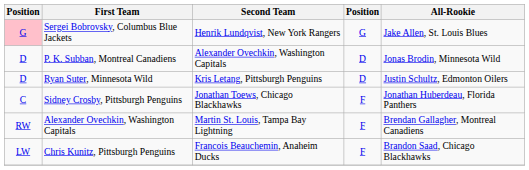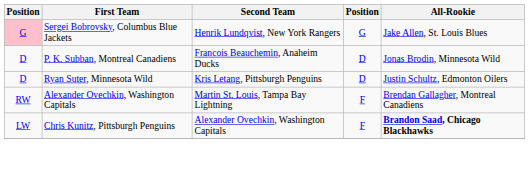 <table class="wikitable">
 <tr>
 <th>Position</th>
 <th>First Team</th>
 <th>Second Team</th>
 <th>Position</th>
 <th>All-Rookie</th>
 </tr>
 <tr>
 <td align=center style="background: pink;"><a href='#'>G</a></td>
 <td><a href='#'>Sergei Bobrovsky</a>, Columbus Blue Jackets</td>
 <td><a href='#'>Henrik Lundqvist</a>, New York Rangers</td>
 <td align=center><a href='#'>G</a></td>
 <td><a href='#'>Jake Allen</a>, St. Louis Blues</td>
 </tr>
 <tr>
 <td align=center><a href='#'>D</a></td>
 <td><a href='#'>P. K. Subban</a>, Montreal Canadiens</td>
-<td><a href='#'>Alexander Ovechkin</a>, Washington Capitals</td>
+<td><a href='#'>Francois Beauchemin</a>, Anaheim Ducks</td>
 <td align=center><a href='#'>D</a></td>
 <td><a href='#'>Jonas Brodin</a>, Minnesota Wild</td>
 </tr>
 <tr>
 <td align=center><a href='#'>D</a></td>
 <td><a href='#'>Ryan Suter</a>, Minnesota Wild</td>
 <td><a href='#'>Kris Letang</a>, Pittsburgh Penguins</td>
 <td align=center><a href='#'>D</a></td>
 <td><a href='#'>Justin Schultz</a>, Edmonton Oilers</td>
 </tr>
 <tr>
-<td align=center><a href='#'>C</a></td>
-<td><a href='#'>Sidney Crosby</a>, Pittsburgh Penguins</td>
-<td><a href='#'>Jonathan Toews</a>, Chicago Blackhawks</td>
-<td align=center><a href='#'>F</a></td>
-<td><a href='#'>Jonathan Huberdeau</a>, Florida Panthers</td>
-</tr>
-<tr>
 <td align=center><a href='#'>RW</a></td>
 <td><a href='#'>Alexander Ovechkin</a>, Washington Capitals</td>
 <td><a href='#'>Martin St. Louis</a>, Tampa Bay Lightning</td>
 <td align=center><a href='#'>F</a></td>
 <td><a href='#'>Brendan Gallagher</a>, Montreal Canadiens</td>
 </tr>
 <tr>
 <td align=center><a href='#'>LW</a></td>
 <td><a href='#'>Chris Kunitz</a>, Pittsburgh Penguins</td>
-<td><a href='#'>Francois Beauchemin</a>, Anaheim Ducks</td>
+<td><a href='#'>Alexander Ovechkin</a>, Washington Capitals</td>
 <td align=center><a href='#'>F</a></td>
-<td><a href='#'>Brandon Saad</a>, Chicago Blackhawks</td>
+<td><strong><a href='#'>Brandon Saad</a>, Chicago Blackhawks</strong></td>
 </tr>
 <tr>
 </tr>
 </table>
